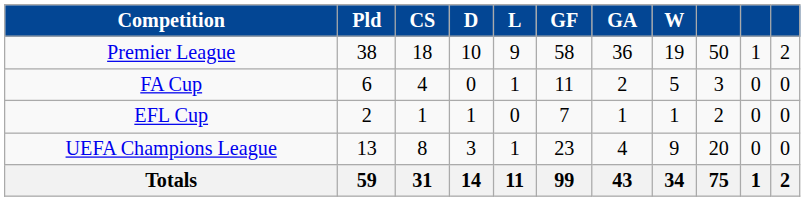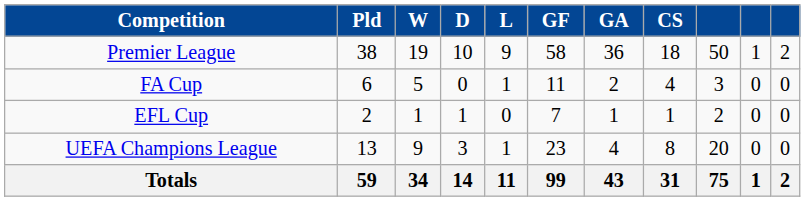 <table class="wikitable sortable" style="text-align:center;width:50%;">
 <tr>
 <th style=background-color:#034694;color:#FFFFFF>Competition</th>
 <th style=background-color:#034694;color:#FFFFFF>Pld</th>
-<th style=background-color:#034694;color:#FFFFFF>CS</th>
+<th style=background-color:#034694;color:#FFFFFF>W</th>
 <th style=background-color:#034694;color:#FFFFFF>D</th>
 <th style=background-color:#034694;color:#FFFFFF>L</th>
 <th style=background-color:#034694;color:#FFFFFF>GF</th>
 <th style=background-color:#034694;color:#FFFFFF>GA</th>
-<th style=background-color:#034694;color:#FFFFFF>W</th>
+<th style=background-color:#034694;color:#FFFFFF>CS</th>
 <th style=background-color:#034694;color:#FFFFFF></th>
 <th style=background-color:#034694;color:#FFFFFF></th>
 <th style=background-color:#034694;color:#FFFFFF></th>
 </tr>
 <tr>
 <td><a href='#'>Premier League</a></td>
 <td>38</td>
-<td>18</td>
+<td>19</td>
 <td>10</td>
 <td>9</td>
 <td>58</td>
 <td>36</td>
-<td>19</td>
+<td>18</td>
 <td>50</td>
 <td>1</td>
 <td>2</td>
 </tr>
 <tr>
 <td><a href='#'>FA Cup</a></td>
 <td>6</td>
-<td>4</td>
+<td>5</td>
 <td>0</td>
 <td>1</td>
 <td>11</td>
 <td>2</td>
-<td>5</td>
+<td>4</td>
 <td>3</td>
 <td>0</td>
 <td>0</td>
 </tr>
 <tr>
 <td><a href='#'>EFL Cup</a></td>
 <td>2</td>
 <td>1</td>
 <td>1</td>
 <td>0</td>
 <td>7</td>
 <td>1</td>
 <td>1</td>
 <td>2</td>
 <td>0</td>
 <td>0</td>
 </tr>
 <tr>
 <td><a href='#'>UEFA Champions League</a></td>
 <td>13</td>
-<td>8</td>
+<td>9</td>
 <td>3</td>
 <td>1</td>
 <td>23</td>
 <td>4</td>
-<td>9</td>
+<td>8</td>
 <td>20</td>
 <td>0</td>
 <td>0</td>
 </tr>
 <tr>
 <th>Totals</th>
 <th>59</th>
-<th>31</th>
+<th>34</th>
 <th>14</th>
 <th>11</th>
 <th>99</th>
 <th>43</th>
-<th>34</th>
+<th>31</th>
 <th>75</th>
 <th>1</th>
 <th>2</th>
 </tr>
 </table>
